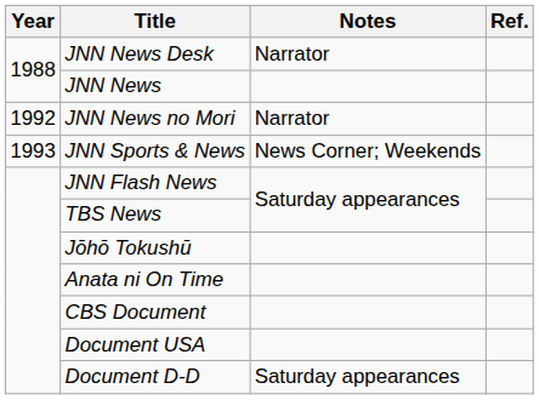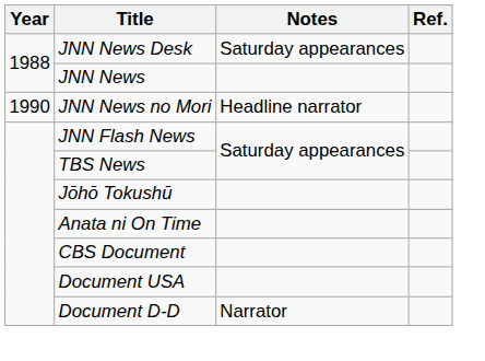 <table class="wikitable">
 <tr>
 <th>Year</th>
 <th>Title</th>
 <th>Notes</th>
 <th>Ref.</th>
 </tr>
 <tr>
 <td rowspan="2">1988</td>
 <td><em>JNN News Desk</em></td>
-<td>Narrator</td>
+<td>Saturday appearances</td>
 <td></td>
 </tr>
 <tr>
 <td><em>JNN News</em></td>
 <td></td>
 <td></td>
 </tr>
 <tr>
-<td>1992</td>
+<td>1990</td>
 <td><em>JNN News no Mori</em></td>
-<td>Narrator</td>
-<td></td>
-</tr>
-<tr>
-<td>1993</td>
-<td><em>JNN Sports & News</em></td>
-<td>News Corner; Weekends</td>
+<td>Headline narrator</td>
 <td></td>
 </tr>
 <tr>
 <td rowspan="7"></td>
 <td><em>JNN Flash News</em></td>
 <td rowspan="2">Saturday appearances</td>
 <td></td>
 </tr>
 <tr>
 <td><em>TBS News</em></td>
 <td></td>
 </tr>
 <tr>
 <td><em>Jōhō Tokushū</em></td>
 <td></td>
 <td></td>
 </tr>
 <tr>
 <td><em>Anata ni On Time</em></td>
 <td></td>
 <td></td>
 </tr>
 <tr>
 <td><em>CBS Document</em></td>
 <td></td>
 <td></td>
 </tr>
 <tr>
 <td><em>Document USA</em></td>
 <td></td>
 <td></td>
 </tr>
 <tr>
 <td><em>Document D-D</em></td>
-<td>Saturday appearances</td>
+<td>Narrator</td>
 <td></td>
 </tr>
 </table>
